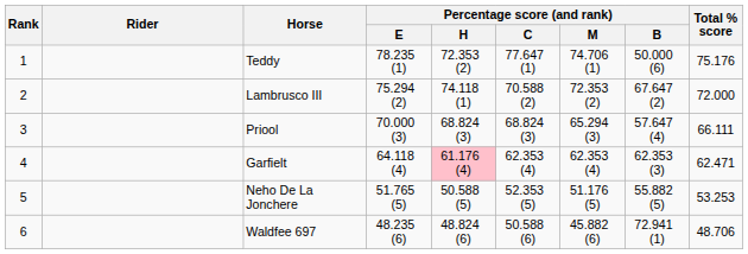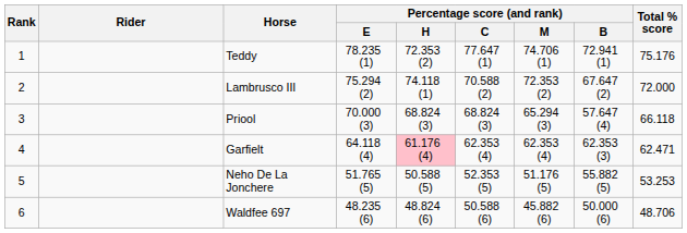 <table class="wikitable" style="text-align:center">
 <tr>
 <th rowspan=2>Rank</th>
 <th rowspan=2 width=250>Rider</th>
 <th rowspan=2 width=150>Horse</th>
 <th colspan=5>Percentage score (and rank)</th>
 <th rowspan=2 width=60>Total % score</th>
 </tr>
 <tr>
 <th width=75>E</th>
 <th width=75>H</th>
 <th width=75>C</th>
 <th width=75>M</th>
 <th width=75>B</th>
 </tr>
 <tr>
 <td>1</td>
 <td align=left></td>
 <td align=left>Teddy</td>
 <td>78.235   (1)</td>
 <td>72.353   (2)</td>
 <td>77.647   (1)</td>
 <td>74.706   (1)</td>
-<td>50.000   (6)</td>
+<td>72.941   (1)</td>
 <td>75.176</td>
 </tr>
 <tr>
 <td>2</td>
 <td align=left></td>
 <td align=left>Lambrusco III</td>
 <td>75.294   (2)</td>
 <td>74.118   (1)</td>
 <td>70.588   (2)</td>
 <td>72.353   (2)</td>
 <td>67.647   (2)</td>
 <td>72.000</td>
 </tr>
 <tr>
 <td>3</td>
 <td align=left></td>
 <td align=left>Priool</td>
 <td>70.000   (3)</td>
 <td>68.824   (3)</td>
 <td>68.824   (3)</td>
 <td>65.294   (3)</td>
 <td>57.647   (4)</td>
-<td>66.111</td>
+<td>66.118</td>
 </tr>
 <tr>
 <td>4</td>
 <td align=left></td>
 <td align=left>Garfielt</td>
 <td>64.118   (4)</td>
 <td style="background: pink;">61.176   (4)</td>
 <td>62.353   (4)</td>
 <td>62.353   (4)</td>
 <td>62.353   (3)</td>
 <td>62.471</td>
 </tr>
 <tr>
 <td>5</td>
 <td align=left></td>
 <td align=left>Neho De La Jonchere</td>
 <td>51.765   (5)</td>
 <td>50.588   (5)</td>
 <td>52.353   (5)</td>
 <td>51.176   (5)</td>
 <td>55.882   (5)</td>
 <td>53.253</td>
 </tr>
 <tr>
 <td>6</td>
 <td align=left></td>
 <td align=left>Waldfee 697</td>
 <td>48.235   (6)</td>
 <td>48.824   (6)</td>
 <td>50.588   (6)</td>
 <td>45.882   (6)</td>
-<td>72.941   (1)</td>
+<td>50.000   (6)</td>
 <td>48.706</td>
 </tr>
 </table>
